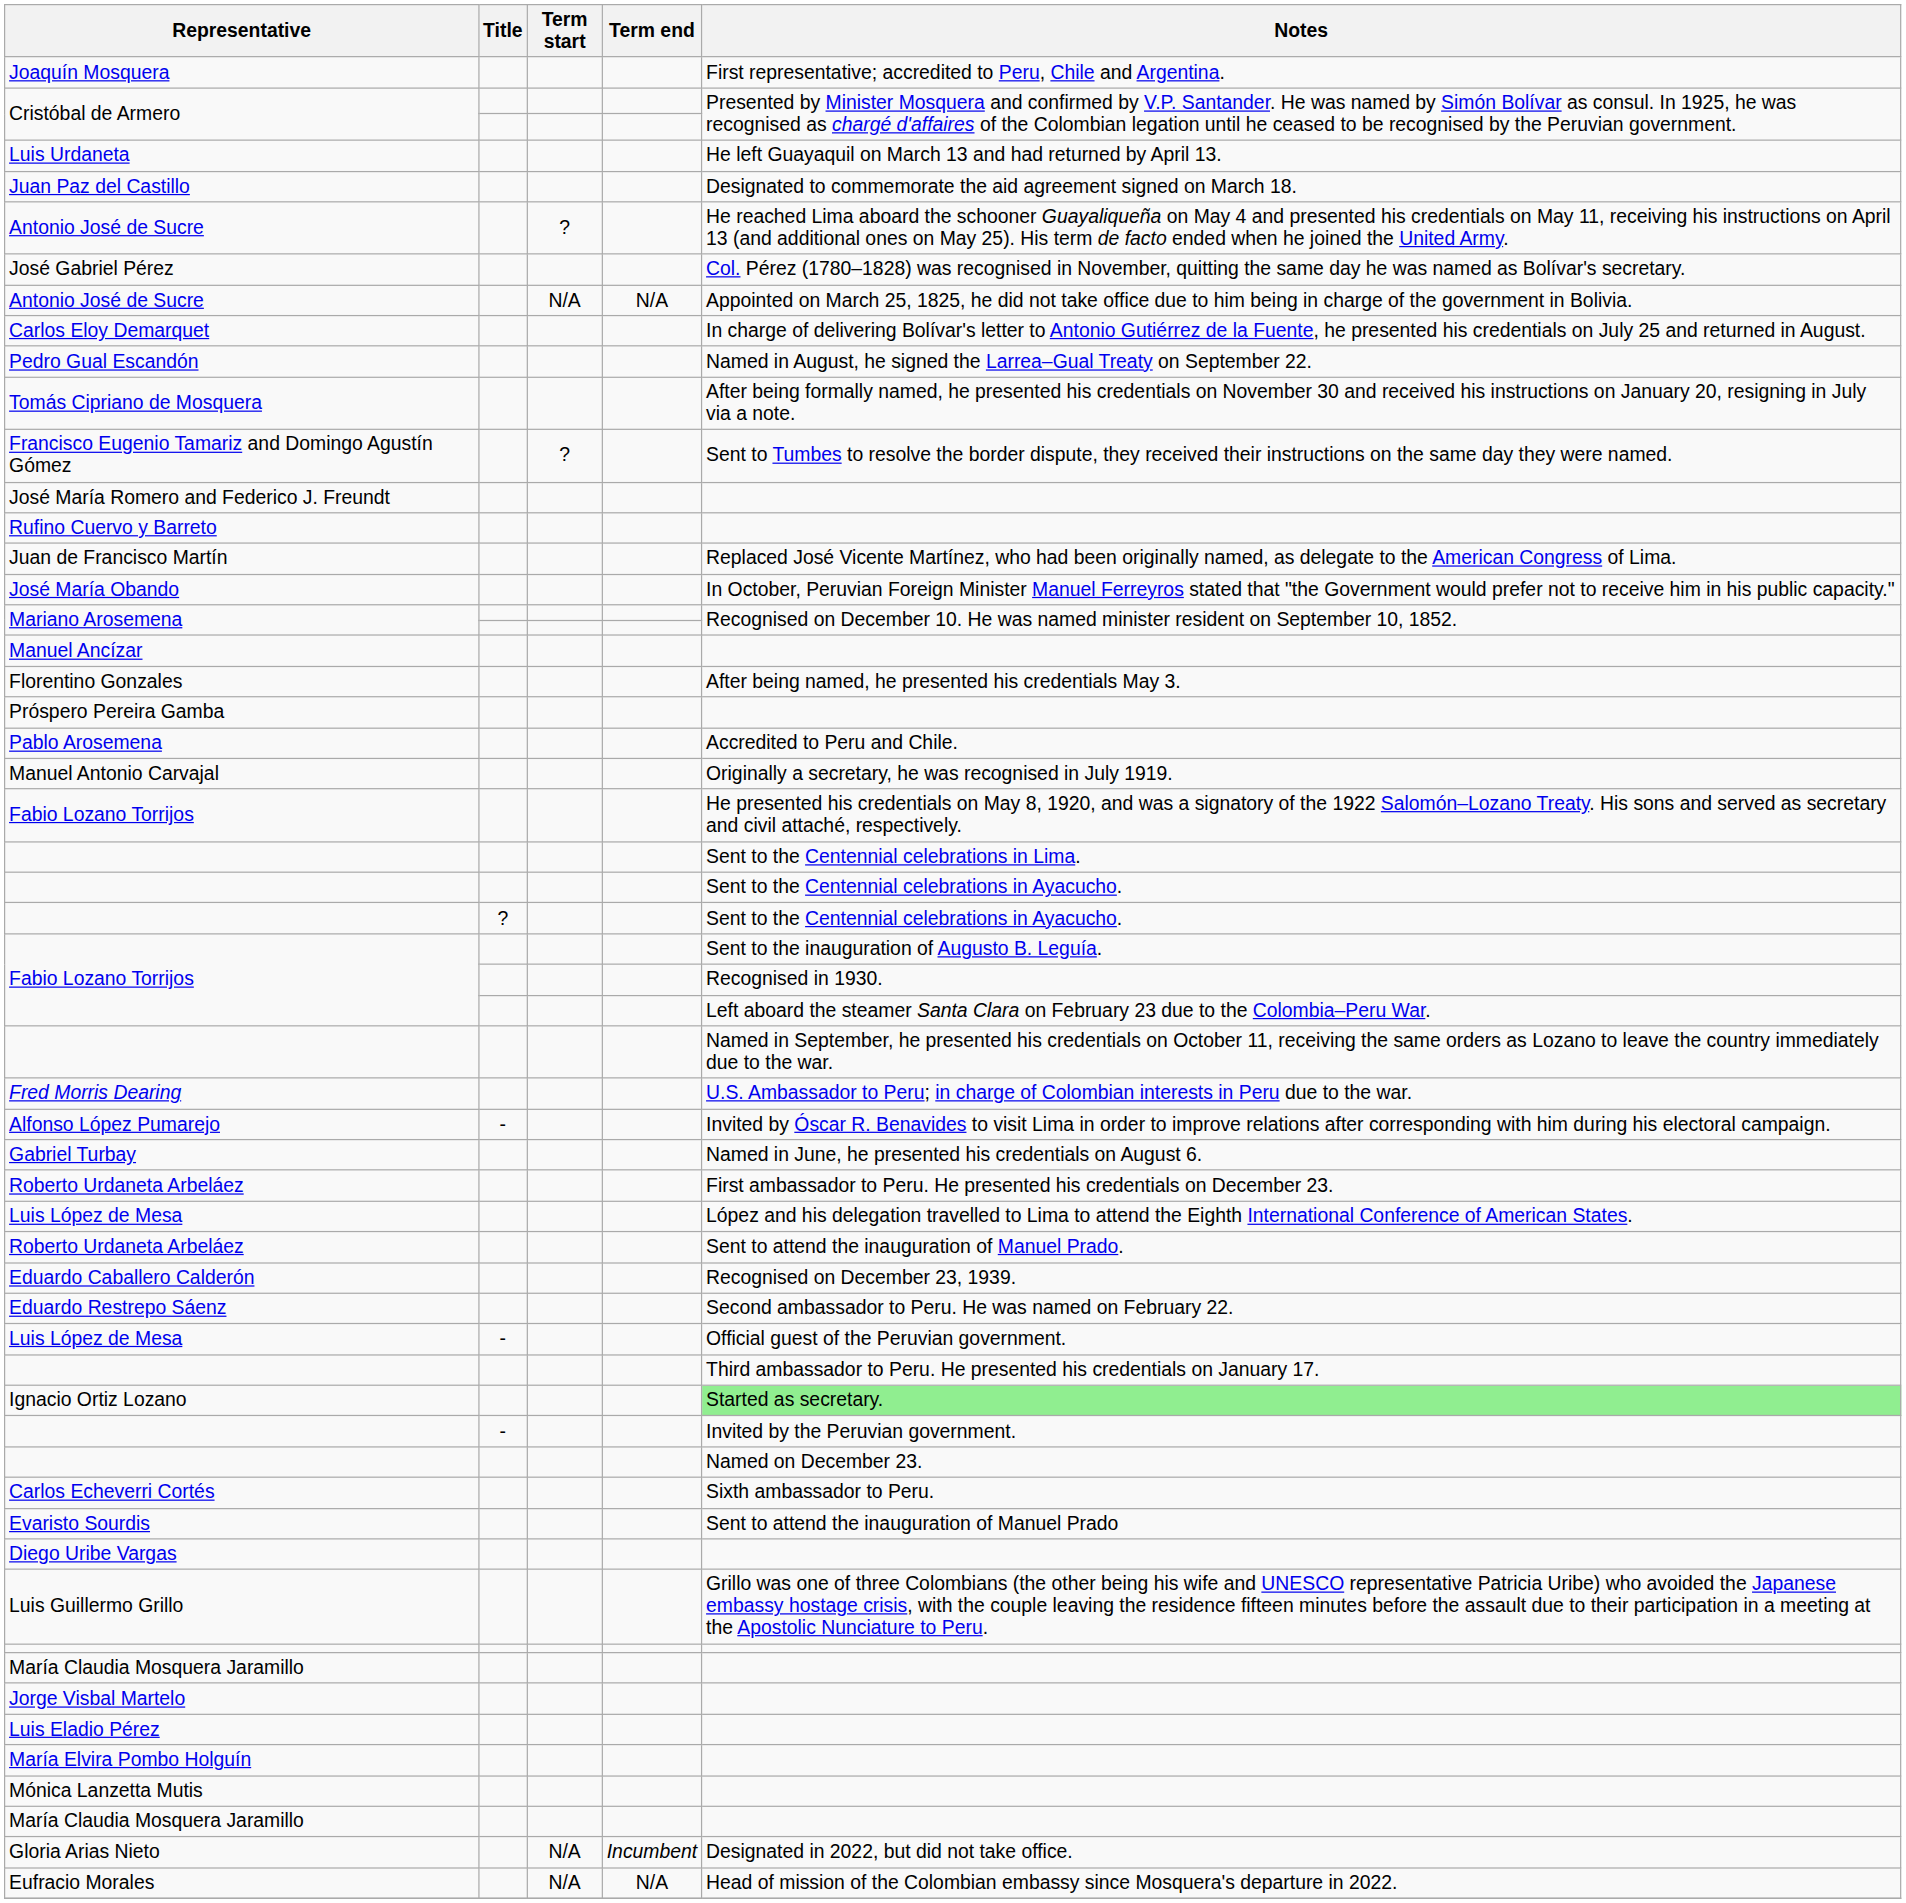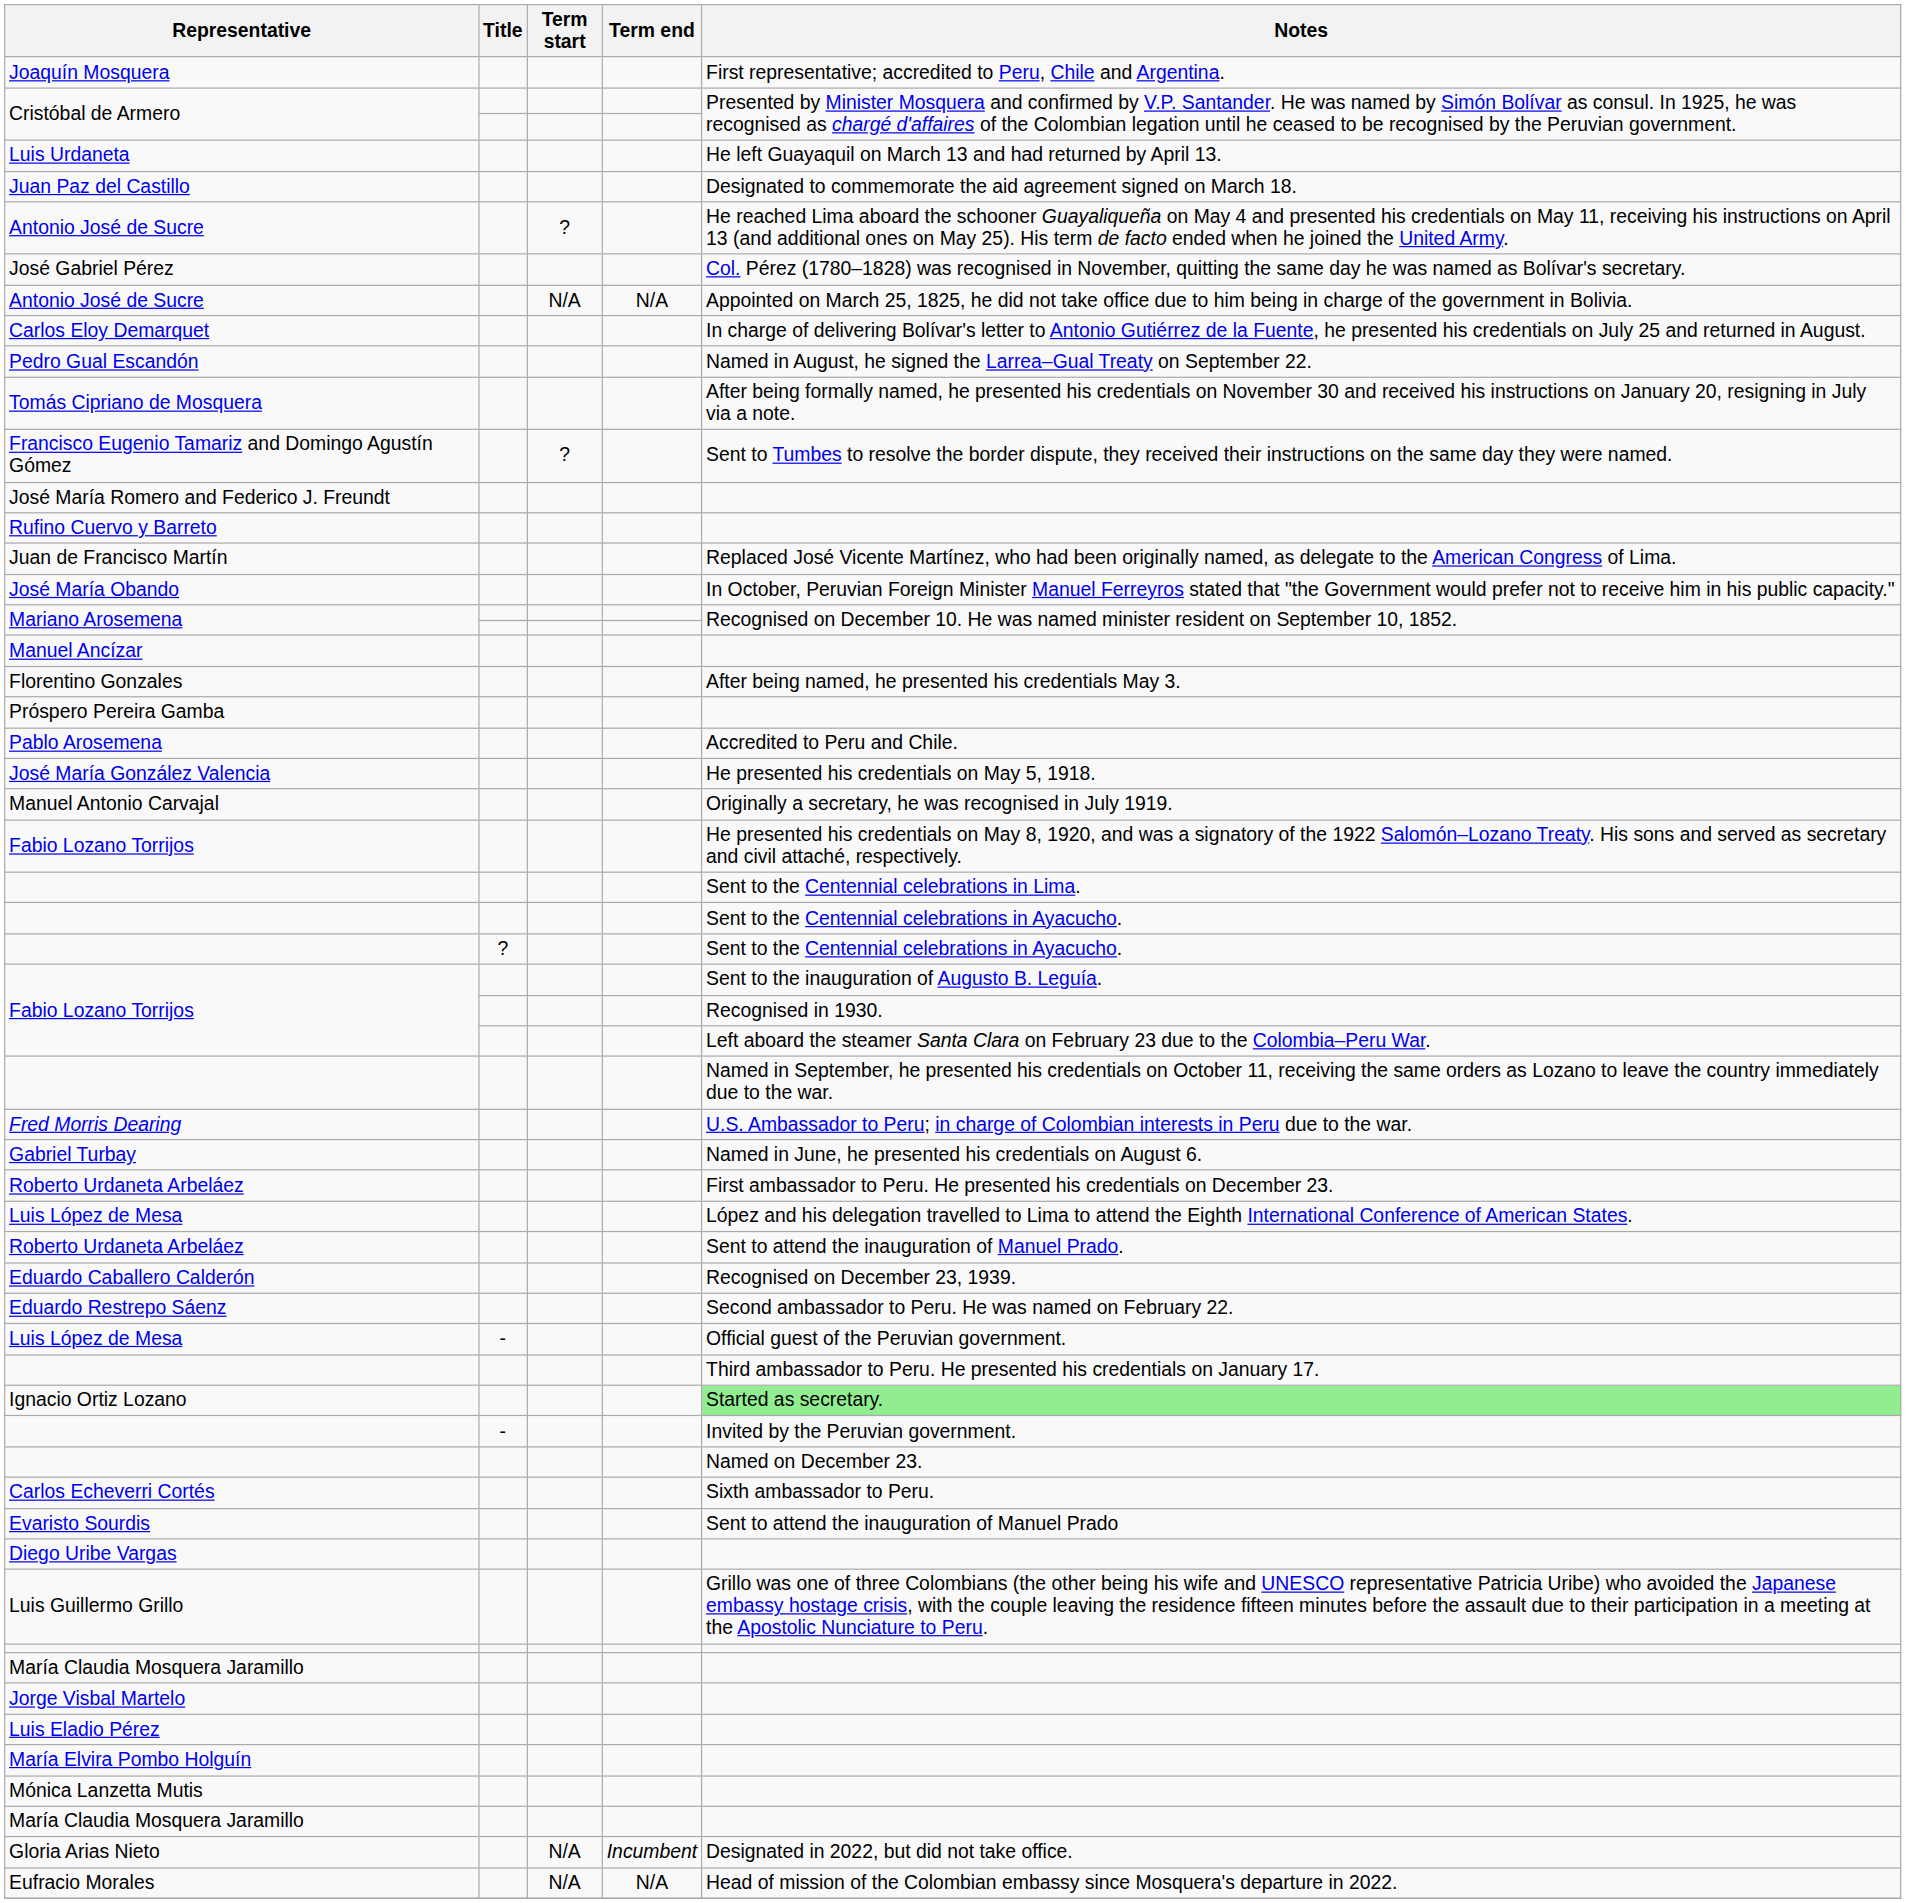 <table class=wikitable>
 <tr>
 <th width=25%>Representative</th>
 <th>Title</th>
 <th>Term start</th>
 <th>Term end</th>
 <th>Notes</th>
 </tr>
 <tr>
 <td><a href='#'>Joaquín Mosquera</a></td>
 <td align=center></td>
 <td align=center></td>
 <td align=center></td>
 <td>First representative; accredited to <a href='#'>Peru</a>, <a href='#'>Chile</a> and <a href='#'>Argentina</a>.</td>
 </tr>
 <tr>
 <td rowspan="2">Cristóbal de Armero</td>
 <td align=center></td>
 <td align=center></td>
 <td align=center></td>
 <td rowspan="2">Presented by <a href='#'>Minister Mosquera</a> and confirmed by <a href='#'>V.P. Santander</a>. He was named by <a href='#'>Simón Bolívar</a> as consul. In 1925, he was recognised as <em><a href='#'>chargé d'affaires</a></em> of the Colombian legation until he ceased to be recognised by the Peruvian government.</td>
 </tr>
 <tr>
 <td align=center></td>
 <td align=center></td>
 <td align=center></td>
 </tr>
 <tr>
 <td><a href='#'>Luis Urdaneta</a></td>
 <td align=center></td>
 <td align=center></td>
 <td align=center></td>
 <td>He left Guayaquil on March 13 and had returned by April 13.</td>
 </tr>
 <tr>
 <td><a href='#'>Juan Paz del Castillo</a></td>
 <td align=center></td>
 <td align=center></td>
 <td align=center></td>
 <td>Designated to commemorate the aid agreement signed on March 18.</td>
 </tr>
 <tr>
 <td><a href='#'>Antonio José de Sucre</a></td>
 <td align=center></td>
 <td align=center>? </td>
 <td align=center></td>
 <td>He reached Lima aboard the schooner <em>Guayaliqueña</em> on May 4 and presented his credentials on May 11, receiving his instructions on April 13 (and additional ones on May 25). His term <em>de facto</em> ended when he joined the <a href='#'>United Army</a>.</td>
 </tr>
 <tr>
 <td>José Gabriel Pérez</td>
 <td align=center></td>
 <td align=center></td>
 <td align=center></td>
 <td><a href='#'>Col.</a> Pérez (1780–1828) was recognised in November, quitting the same day he was named as Bolívar's secretary.</td>
 </tr>
 <tr>
 <td><a href='#'>Antonio José de Sucre</a></td>
 <td align=center></td>
 <td align=center>N/A</td>
 <td align=center>N/A</td>
 <td>Appointed on March 25, 1825, he did not take office due to him being in charge of the government in Bolivia.</td>
 </tr>
 <tr>
 <td><a href='#'>Carlos Eloy Demarquet</a></td>
 <td align=center></td>
 <td align=center></td>
 <td align=center></td>
 <td>In charge of delivering Bolívar's letter to <a href='#'>Antonio Gutiérrez de la Fuente</a>, he presented his credentials on July 25 and returned in August.</td>
 </tr>
 <tr>
 <td><a href='#'>Pedro Gual Escandón</a></td>
 <td align=center></td>
 <td align=center></td>
 <td align=center></td>
 <td>Named in August, he signed the <a href='#'>Larrea–Gual Treaty</a> on September 22.</td>
 </tr>
 <tr>
 <td><a href='#'>Tomás Cipriano de Mosquera</a></td>
 <td align=center></td>
 <td align=center></td>
 <td align=center></td>
 <td>After being formally named, he presented his credentials on November 30 and received his instructions on January 20, resigning in July via a note.</td>
 </tr>
 <tr>
 <td><a href='#'>Francisco Eugenio Tamariz</a> and Domingo Agustín Gómez</td>
 <td align=center></td>
 <td align=center>? </td>
 <td align=center></td>
 <td>Sent to <a href='#'>Tumbes</a> to resolve the border dispute, they received their instructions on the same day they were named.</td>
 </tr>
 <tr>
 <td>José María Romero and Federico J. Freundt</td>
 <td align=center></td>
 <td align=center></td>
 <td align=center></td>
 <td></td>
 </tr>
 <tr>
 <td><a href='#'>Rufino Cuervo y Barreto</a></td>
 <td align=center></td>
 <td align=center></td>
 <td align=center></td>
 <td></td>
 </tr>
 <tr>
 <td>Juan de Francisco Martín</td>
 <td align=center></td>
 <td align=center></td>
 <td align=center></td>
 <td>Replaced José Vicente Martínez, who had been originally named, as delegate to the <a href='#'>American Congress</a> of Lima.</td>
 </tr>
 <tr>
 <td><a href='#'>José María Obando</a></td>
 <td align=center></td>
 <td align=center></td>
 <td align=center></td>
 <td>In October, Peruvian Foreign Minister <a href='#'>Manuel Ferreyros</a> stated that "the Government would prefer not to receive him in his public capacity."</td>
 </tr>
 <tr>
 <td rowspan="2"><a href='#'>Mariano Arosemena</a></td>
 <td align=center></td>
 <td align=center></td>
 <td align=center></td>
 <td rowspan="2">Recognised on December 10. He was named minister resident on September 10, 1852.</td>
 </tr>
 <tr>
 <td align=center></td>
 <td align=center></td>
 <td align=center></td>
 </tr>
 <tr>
 <td><a href='#'>Manuel Ancízar</a></td>
 <td align=center></td>
 <td align=center></td>
 <td align=center></td>
 <td></td>
 </tr>
 <tr>
 <td>Florentino Gonzales</td>
 <td align=center></td>
 <td align=center></td>
 <td align=center></td>
 <td>After being named, he presented his credentials May 3.</td>
 </tr>
 <tr>
 <td>Próspero Pereira Gamba</td>
 <td align=center></td>
 <td align=center></td>
 <td align=center></td>
 <td></td>
 </tr>
 <tr>
 <td><a href='#'>Pablo Arosemena</a></td>
 <td align=center></td>
 <td align=center></td>
 <td align=center></td>
 <td>Accredited to Peru and Chile.</td>
 </tr>
 <tr>
+<td><a href='#'>José María González Valencia</a></td>
+<td align=center></td>
+<td align=center></td>
+<td align=center></td>
+<td>He presented his credentials on May 5, 1918.</td>
+</tr>
+<tr>
 <td>Manuel Antonio Carvajal</td>
 <td align=center></td>
 <td align=center></td>
 <td align=center></td>
 <td>Originally a secretary, he was recognised in July 1919.</td>
 </tr>
 <tr>
 <td><a href='#'>Fabio Lozano Torrijos</a></td>
 <td align=center></td>
 <td align=center></td>
 <td align=center></td>
 <td>He presented his credentials on May 8, 1920, and was a signatory of the 1922 <a href='#'>Salomón–Lozano Treaty</a>. His sons  and  served as secretary and civil attaché, respectively.</td>
 </tr>
 <tr>
 <td></td>
 <td align=center></td>
 <td align=center></td>
 <td align=center></td>
 <td>Sent to the <a href='#'>Centennial celebrations in Lima</a>.</td>
 </tr>
 <tr>
 <td></td>
 <td align=center></td>
 <td align=center></td>
 <td align=center></td>
 <td>Sent to the <a href='#'>Centennial celebrations in Ayacucho</a>.</td>
 </tr>
 <tr>
 <td></td>
 <td align=center>?</td>
 <td align=center></td>
 <td align=center></td>
 <td>Sent to the <a href='#'>Centennial celebrations in Ayacucho</a>.</td>
 </tr>
 <tr>
 <td rowspan="3"><a href='#'>Fabio Lozano Torrijos</a></td>
 <td align=center></td>
 <td align=center></td>
 <td align=center></td>
 <td>Sent to the inauguration of <a href='#'>Augusto B. Leguía</a>.</td>
 </tr>
 <tr>
 <td align=center></td>
 <td align=center></td>
 <td align=center></td>
 <td>Recognised in 1930.</td>
 </tr>
 <tr>
 <td align=center></td>
 <td align=center></td>
 <td align=center></td>
 <td>Left aboard the steamer <em>Santa Clara</em> on February 23 due to the <a href='#'>Colombia–Peru War</a>.</td>
 </tr>
 <tr>
 <td></td>
 <td align=center></td>
 <td align=center></td>
 <td align=center></td>
 <td>Named in September, he presented his credentials on October 11, receiving the same orders as Lozano to leave the country immediately due to the war.</td>
 </tr>
 <tr>
 <td><em><a href='#'>Fred Morris Dearing</a></em></td>
 <td align=center><em></em></td>
 <td align=center></td>
 <td align=center></td>
 <td><a href='#'>U.S. Ambassador to Peru</a>; <a href='#'>in charge of Colombian interests in Peru</a> due to the war.</td>
-</tr>
-<tr>
-<td><a href='#'>Alfonso López Pumarejo</a></td>
-<td align=center>-</td>
-<td align=center></td>
-<td align=center></td>
-<td>Invited by <a href='#'>Óscar R. Benavides</a> to visit Lima in order to improve relations after corresponding with him during his electoral campaign.</td>
 </tr>
 <tr>
 <td><a href='#'>Gabriel Turbay</a></td>
 <td align=center></td>
 <td align=center></td>
 <td align=center></td>
 <td>Named in June, he presented his credentials on August 6.</td>
 </tr>
 <tr>
 <td><a href='#'>Roberto Urdaneta Arbeláez</a></td>
 <td align=center></td>
 <td align=center></td>
 <td align=center></td>
 <td>First ambassador to Peru. He presented his credentials on December 23.</td>
 </tr>
 <tr>
 <td><a href='#'>Luis López de Mesa</a></td>
 <td align=center></td>
 <td align=center></td>
 <td align=center></td>
 <td>López and his delegation travelled to Lima to attend the Eighth <a href='#'>International Conference of American States</a>.</td>
 </tr>
 <tr>
 <td><a href='#'>Roberto Urdaneta Arbeláez</a></td>
 <td align=center></td>
 <td align=center></td>
 <td align=center></td>
 <td>Sent to attend the inauguration of <a href='#'>Manuel Prado</a>.</td>
 </tr>
 <tr>
 <td><a href='#'>Eduardo Caballero Calderón</a></td>
 <td align=center></td>
 <td align=center></td>
 <td align=center></td>
 <td>Recognised on December 23, 1939.</td>
 </tr>
 <tr>
 <td><a href='#'>Eduardo Restrepo Sáenz</a></td>
 <td align=center></td>
 <td align=center></td>
 <td align=center></td>
 <td>Second ambassador to Peru. He was named on February 22.</td>
 </tr>
 <tr>
 <td><a href='#'>Luis López de Mesa</a></td>
 <td align=center>-</td>
 <td align=center></td>
 <td align=center></td>
 <td>Official guest of the Peruvian government.</td>
 </tr>
 <tr>
 <td></td>
 <td align=center></td>
 <td align=center></td>
 <td align=center></td>
 <td>Third ambassador to Peru. He presented his credentials on January 17.</td>
 </tr>
 <tr>
 <td>Ignacio Ortiz Lozano</td>
 <td align=center></td>
 <td align=center></td>
 <td align=center></td>
 <td style="background: lightgreen;">Started as secretary.</td>
 </tr>
 <tr>
 <td></td>
 <td align=center>-</td>
 <td align=center></td>
 <td align=center></td>
 <td>Invited by the Peruvian government.</td>
 </tr>
 <tr>
 <td></td>
 <td align=center></td>
 <td align=center></td>
 <td align=center></td>
 <td>Named on December 23.</td>
 </tr>
 <tr>
 <td><a href='#'>Carlos Echeverri Cortés</a></td>
 <td align=center></td>
 <td align=center></td>
 <td align=center></td>
 <td>Sixth ambassador to Peru.</td>
 </tr>
 <tr>
 <td><a href='#'>Evaristo Sourdis</a></td>
 <td align=center></td>
 <td align=center></td>
 <td align=center></td>
 <td>Sent to attend the inauguration of Manuel Prado</td>
 </tr>
 <tr>
 <td><a href='#'>Diego Uribe Vargas</a></td>
 <td align=center></td>
 <td align=center></td>
 <td align=center></td>
 <td></td>
 </tr>
 <tr>
 <td>Luis Guillermo Grillo</td>
 <td align=center></td>
 <td align=center></td>
 <td align=center></td>
 <td>Grillo was one of three Colombians (the other being his wife and <a href='#'>UNESCO</a> representative Patricia Uribe) who avoided the <a href='#'>Japanese embassy hostage crisis</a>, with the couple leaving the residence fifteen minutes before the assault due to their participation in a meeting at the <a href='#'>Apostolic Nunciature to Peru</a>.</td>
 </tr>
 <tr>
 <td></td>
 <td align=center></td>
 <td align=center></td>
 <td align=center></td>
 <td></td>
 </tr>
 <tr>
 <td>María Claudia Mosquera Jaramillo</td>
 <td align=center></td>
 <td align=center></td>
 <td align=center></td>
 <td></td>
 </tr>
 <tr>
 <td><a href='#'>Jorge Visbal Martelo</a></td>
 <td align=center></td>
 <td align=center></td>
 <td align=center></td>
 <td></td>
 </tr>
 <tr>
 <td><a href='#'>Luis Eladio Pérez</a></td>
 <td align=center></td>
 <td align=center></td>
 <td align=center></td>
 <td></td>
 </tr>
 <tr>
 <td><a href='#'>María Elvira Pombo Holguín</a></td>
 <td align=center></td>
 <td align=center></td>
 <td align=center></td>
 <td></td>
 </tr>
 <tr>
 <td>Mónica Lanzetta Mutis</td>
 <td align=center></td>
 <td align=center></td>
 <td align=center></td>
 <td></td>
 </tr>
 <tr>
 <td>María Claudia Mosquera Jaramillo</td>
 <td align=center></td>
 <td align=center></td>
 <td align=center></td>
 <td></td>
 </tr>
 <tr>
 <td>Gloria Arias Nieto</td>
 <td align=center></td>
 <td align=center>N/A</td>
 <td align=center><em>Incumbent</em></td>
 <td>Designated in 2022, but did not take office.</td>
 </tr>
 <tr>
 <td>Eufracio Morales</td>
 <td align=center></td>
 <td align=center>N/A</td>
 <td align=center>N/A</td>
 <td>Head of mission of the Colombian embassy since Mosquera's departure in 2022.</td>
 </tr>
 <tr>
 </tr>
 </table>
